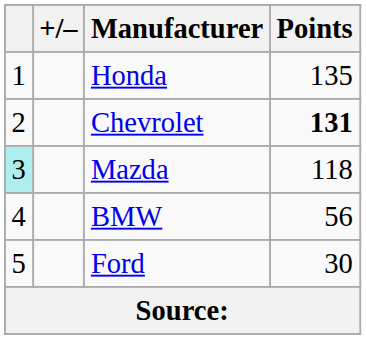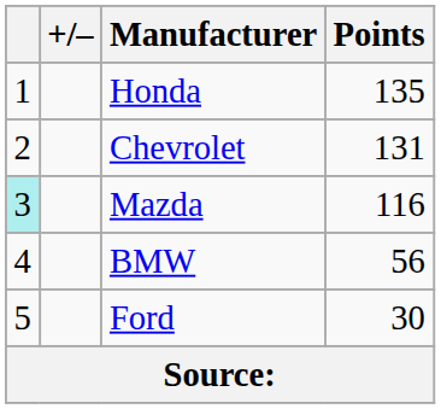 <table class="wikitable" style="font-size: 95%;">
 <tr>
 <th scope="col"></th>
 <th scope="col">+/–</th>
 <th scope="col">Manufacturer</th>
 <th scope="col">Points</th>
 </tr>
 <tr>
 <td align=center>1</td>
 <td align="left"></td>
 <td> <a href='#'>Honda</a></td>
 <td align=right>135</td>
 </tr>
 <tr>
 <td align=center>2</td>
 <td align="left"></td>
 <td> <a href='#'>Chevrolet</a></td>
-<td align=right><strong>131</strong></td>
+<td align=right>131</td>
 </tr>
 <tr>
 <td align=center style="background: paleturquoise;">3</td>
 <td align="left"></td>
 <td> <a href='#'>Mazda</a></td>
-<td align=right>118</td>
+<td align=right>116</td>
 </tr>
 <tr>
 <td align=center>4</td>
 <td align="left"></td>
 <td> <a href='#'>BMW</a></td>
 <td align=right>56</td>
 </tr>
 <tr>
 <td align=center>5</td>
 <td align="left"></td>
 <td> <a href='#'>Ford</a></td>
 <td align=right>30</td>
 </tr>
 <tr>
 <th colspan=5>Source:</th>
 </tr>
 </table>
